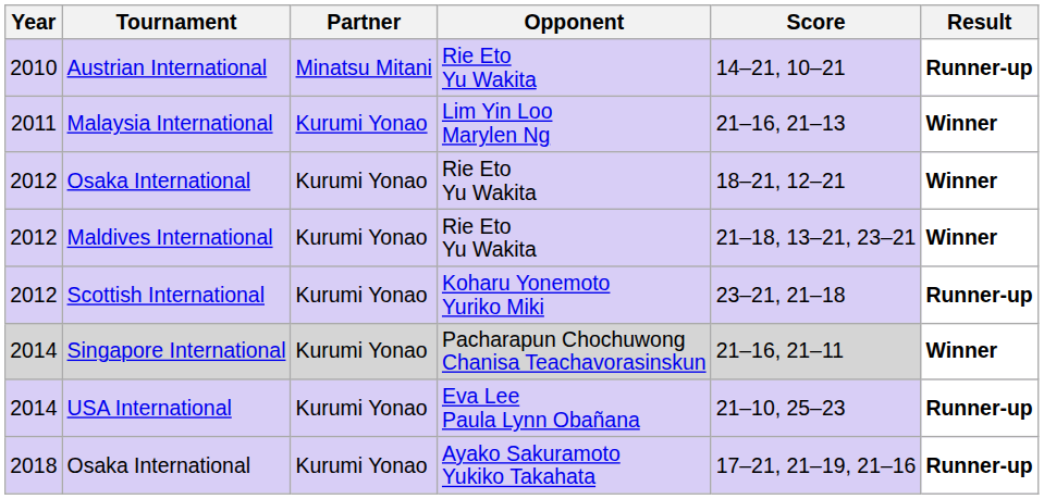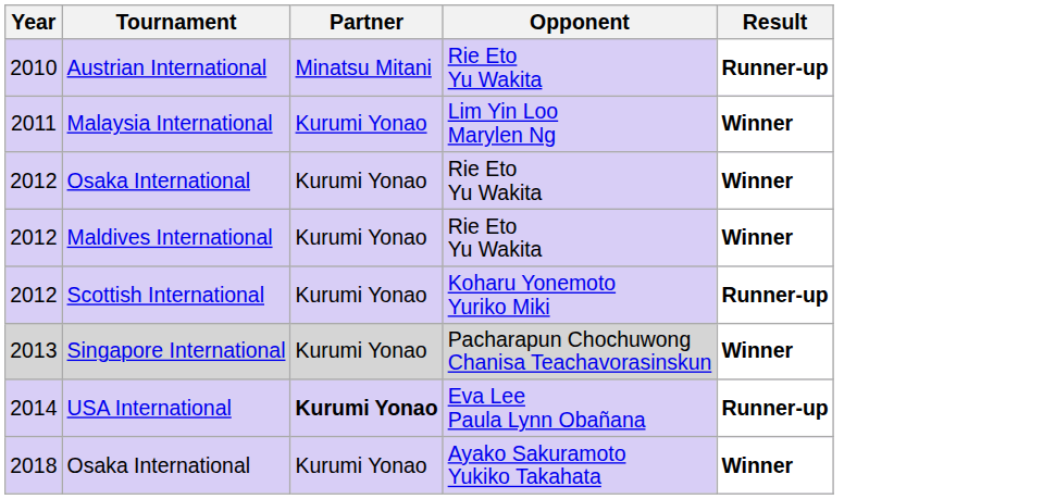 <table class="sortable wikitable" style="font-size: 90%;">
 <tr>
 <th>Year</th>
 <th>Tournament</th>
 <th>Partner</th>
 <th>Opponent</th>
-<th>Score</th>
 <th>Result</th>
 </tr>
 <tr style="background:#D8CEF6">
 <td align="center">2010</td>
 <td align="left"><a href='#'>Austrian International</a></td>
 <td align="left"> <a href='#'>Minatsu Mitani</a></td>
 <td align="left"> <a href='#'>Rie Eto</a> <br>  <a href='#'>Yu Wakita</a></td>
-<td align="left">14–21, 10–21</td>
 <td style="text-align:left; background:white"> <strong>Runner-up</strong></td>
 </tr>
 <tr style="background:#D8CEF6">
 <td align="center">2011</td>
 <td align="left"><a href='#'>Malaysia International</a></td>
 <td align="left"> <a href='#'>Kurumi Yonao</a></td>
 <td align="left"> <a href='#'>Lim Yin Loo</a> <br>  <a href='#'>Marylen Ng</a></td>
-<td align="left">21–16, 21–13</td>
 <td style="text-align:left; background:white"> <strong>Winner</strong></td>
 </tr>
 <tr style="background:#D8CEF6">
 <td align="center">2012</td>
 <td align="left"><a href='#'>Osaka International</a></td>
 <td align="left"> Kurumi Yonao</td>
 <td align="left"> Rie Eto <br>  Yu Wakita</td>
-<td align="left">18–21, 12–21</td>
 <td style="text-align:left; background:white"> <strong>Winner</strong></td>
 </tr>
 <tr style="background:#D8CEF6">
 <td align="center">2012</td>
 <td align="left"><a href='#'>Maldives International</a></td>
 <td align="left"> Kurumi Yonao</td>
 <td align="left"> Rie Eto <br>  Yu Wakita</td>
-<td align="left">21–18, 13–21, 23–21</td>
 <td style="text-align:left; background:white"> <strong>Winner</strong></td>
 </tr>
 <tr style="background:#D8CEF6">
 <td align="center">2012</td>
 <td align="left"><a href='#'>Scottish International</a></td>
 <td align="left"> Kurumi Yonao</td>
 <td align="left"> <a href='#'>Koharu Yonemoto</a> <br>  <a href='#'>Yuriko Miki</a></td>
-<td align="left">23–21, 21–18</td>
 <td style="text-align:left; background:white"> <strong>Runner-up</strong></td>
 </tr>
 <tr style="background:#D5D5D5">
-<td align="center">2014</td>
+<td align="center">2013</td>
 <td align="left"><a href='#'>Singapore International</a></td>
 <td align="left"> Kurumi Yonao</td>
 <td align="left"> Pacharapun Chochuwong <br>  <a href='#'>Chanisa Teachavorasinskun</a></td>
-<td align="left">21–16, 21–11</td>
 <td style="text-align:left; background:white"> <strong>Winner</strong></td>
 </tr>
 <tr style="background:#D8CEF6">
 <td align="center">2014</td>
 <td align="left"><a href='#'>USA International</a></td>
-<td align="left"> Kurumi Yonao</td>
+<td align="left"><strong> Kurumi Yonao</strong></td>
 <td align="left"> <a href='#'>Eva Lee</a> <br>  <a href='#'>Paula Lynn Obañana</a></td>
-<td align="left">21–10, 25–23</td>
 <td style="text-align:left; background:white"> <strong>Runner-up</strong></td>
 </tr>
 <tr style="background:#D8CEF6">
 <td align="center">2018</td>
 <td align="left">Osaka International</td>
 <td align="left"> Kurumi Yonao</td>
 <td align="left"> <a href='#'>Ayako Sakuramoto</a> <br>  <a href='#'>Yukiko Takahata</a></td>
-<td align="left">17–21, 21–19, 21–16</td>
-<td style="text-align:left; background:white"> <strong>Runner-up</strong></td>
+<td style="text-align:left; background:white"> <strong>Winner</strong></td>
 </tr>
 </table>
